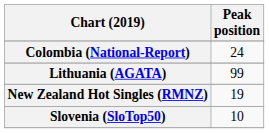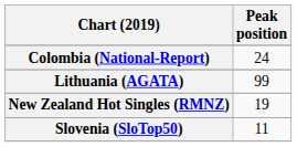 <table class="wikitable sortable plainrowheaders" style="text-align:center">
 <tr>
 <th scope="col">Chart (2019)</th>
 <th scope="col">Peak<br>position</th>
 </tr>
 <tr>
 </tr>
 <tr>
 </tr>
 <tr>
 <th scope="row">Colombia (<a href='#'>National-Report</a>)</th>
 <td>24</td>
 </tr>
 <tr>
 </tr>
 <tr>
 </tr>
 <tr>
 </tr>
 <tr>
 </tr>
 <tr>
 </tr>
 <tr>
 <th scope="row">Lithuania (<a href='#'>AGATA</a>)</th>
 <td>99</td>
 </tr>
 <tr>
 </tr>
 <tr>
 <th scope="row">New Zealand Hot Singles (<a href='#'>RMNZ</a>)</th>
 <td>19</td>
 </tr>
 <tr>
 </tr>
 <tr>
 </tr>
 <tr>
 </tr>
 <tr>
 </tr>
 <tr>
 <th scope="row">Slovenia (<a href='#'>SloTop50</a>)</th>
-<td>10</td>
+<td>11</td>
 </tr>
 <tr>
 </tr>
 <tr>
 </tr>
 <tr>
 </tr>
 <tr>
 </tr>
 <tr>
 </tr>
 </table>
